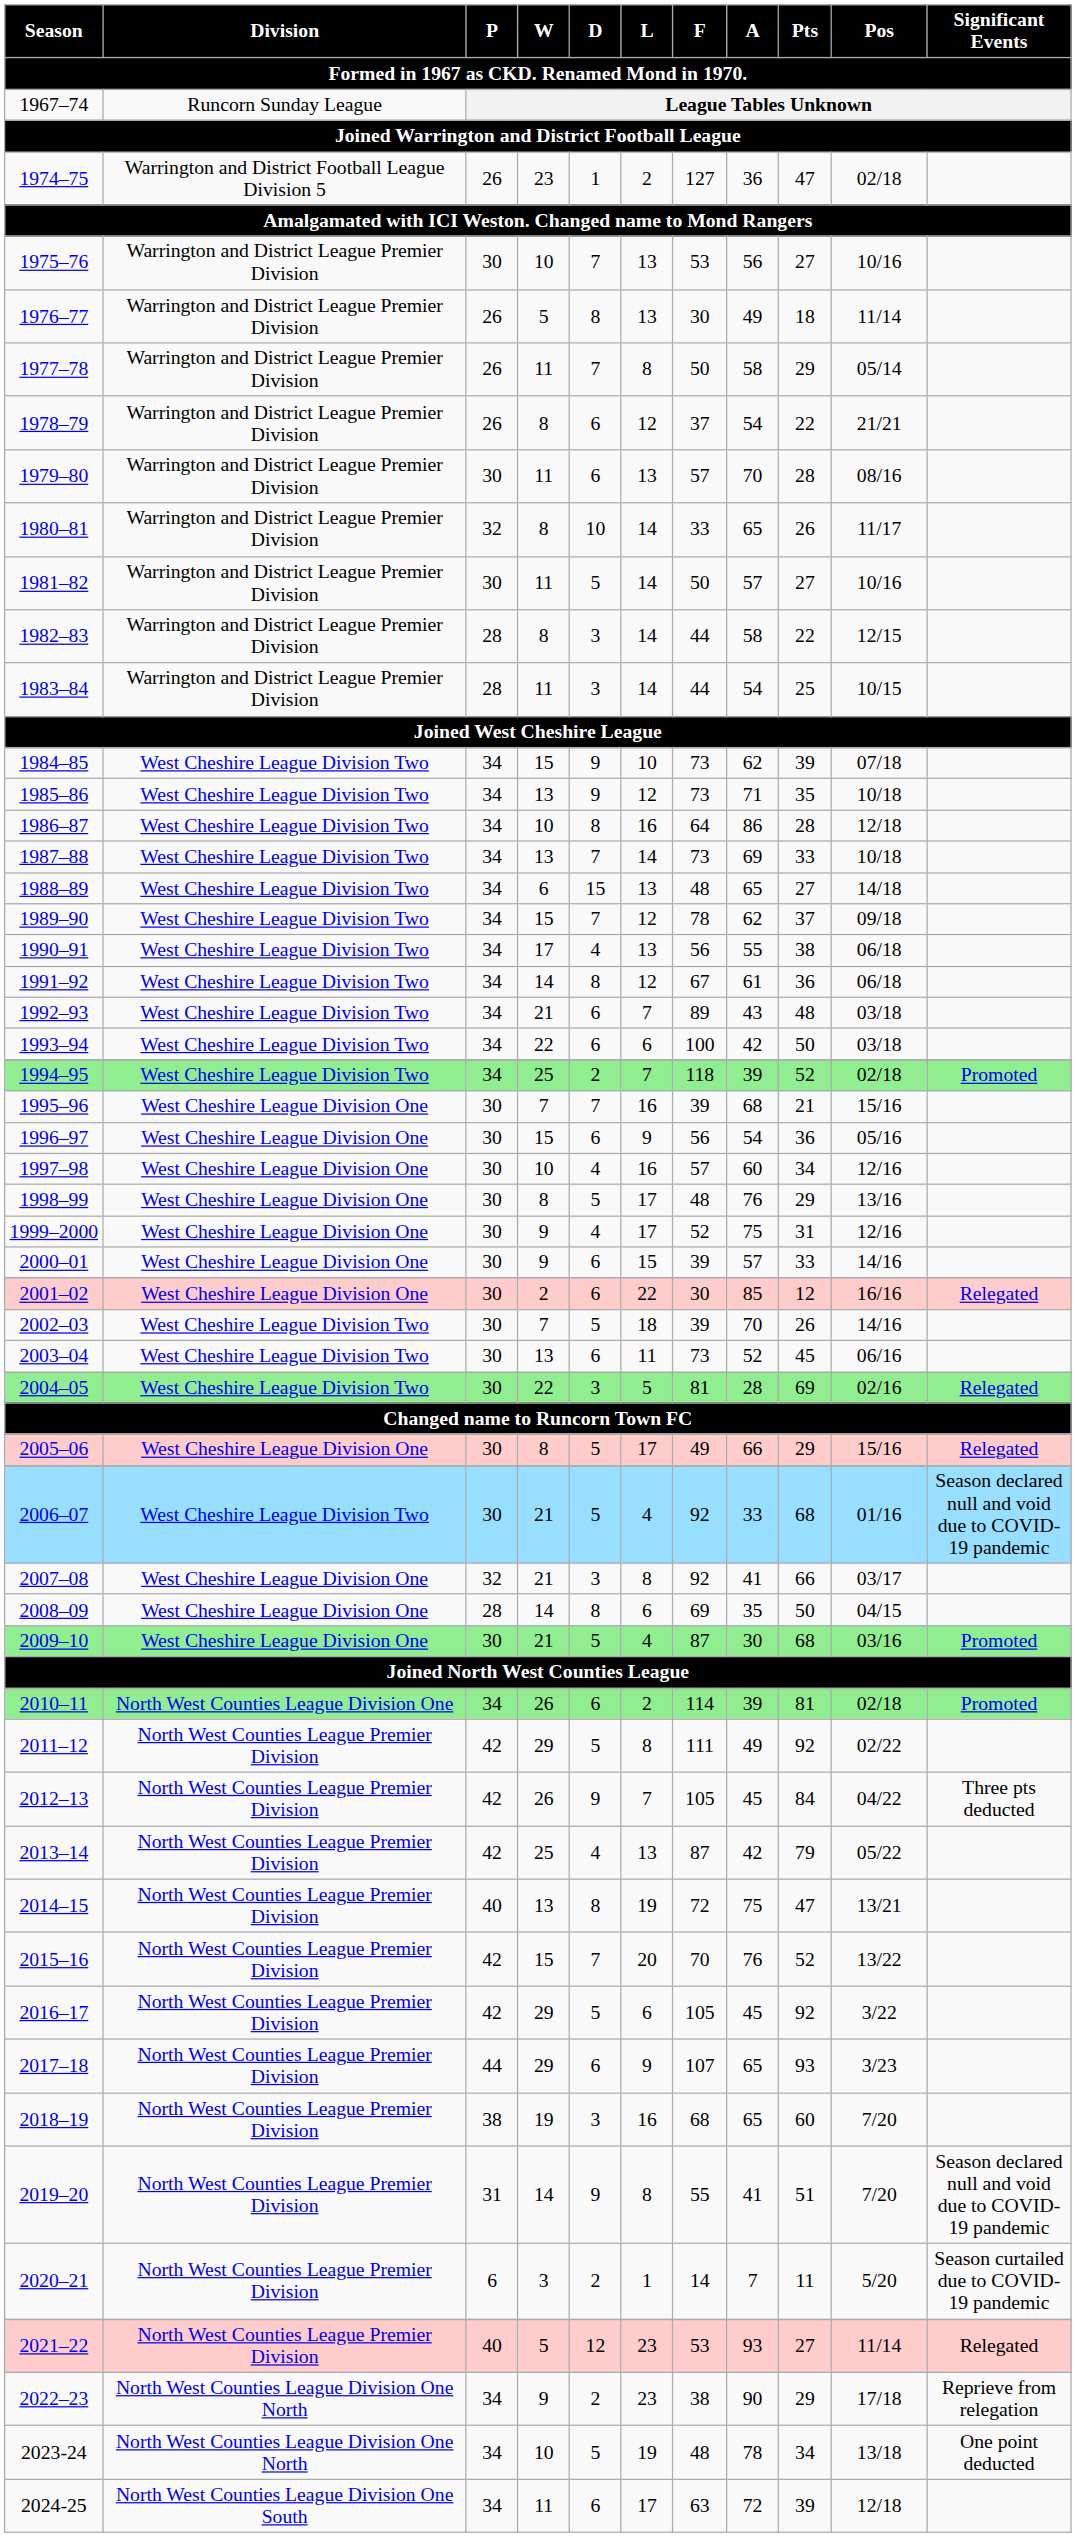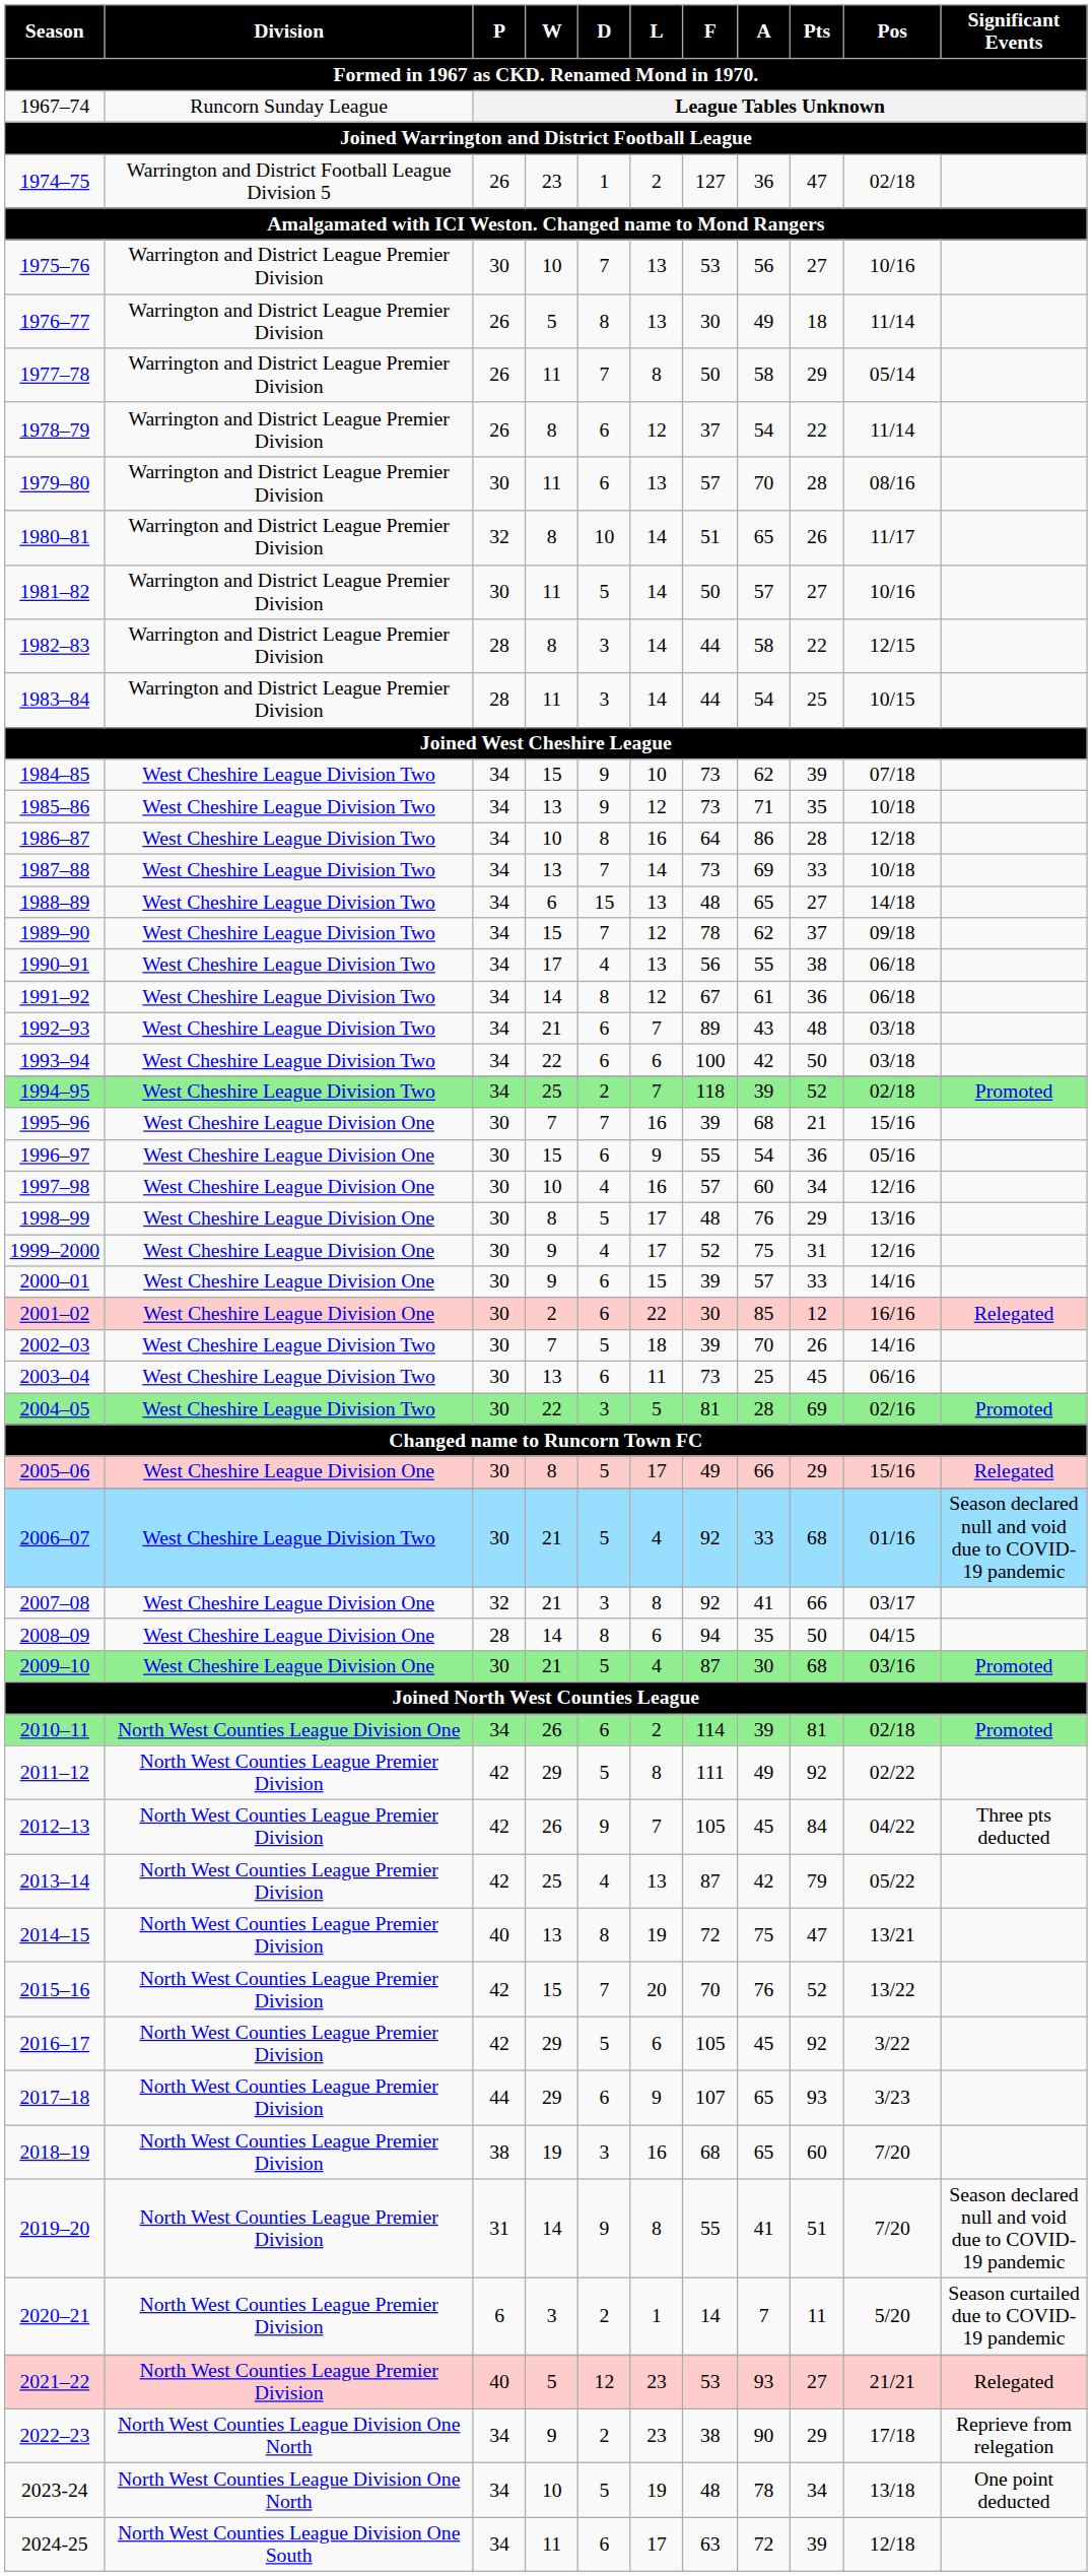 <table class="wikitable" style="text-align:center">
 <tr style="background: black; color: white">
 <td width="80pt"><strong>Season</strong></td>
 <td width="350pt"><strong>Division</strong></td>
 <td width="40pt"><strong>P</strong></td>
 <td width="40pt"><strong>W</strong></td>
 <td width="40pt"><strong>D</strong></td>
 <td width="40pt"><strong>L</strong></td>
 <td width="40pt"><strong>F</strong></td>
 <td width="40pt"><strong>A</strong></td>
 <td width="40pt"><strong>Pts</strong></td>
 <td width="80pt"><strong>Pos</strong></td>
 <td width="120pt"><strong>Significant Events</strong></td>
 </tr>
 <tr>
 <th colspan=11 style="background: black; color: white"><strong>Formed in 1967 as CKD. Renamed Mond in 1970.</strong></th>
 </tr>
 <tr>
 <td>1967–74</td>
 <td>Runcorn Sunday League</td>
 <th colspan=9>League Tables Unknown</th>
 </tr>
 <tr>
 </tr>
 <tr style="background: black; color: white">
 <th colspan=11 style="background: black; color: white"><strong>Joined Warrington and District Football League</strong></th>
 </tr>
 <tr>
 <td><a href='#'>1974–75</a></td>
 <td>Warrington and District Football League Division 5</td>
 <td>26</td>
 <td>23</td>
 <td>1</td>
 <td>2</td>
 <td>127</td>
 <td>36</td>
 <td>47</td>
 <td>02/18</td>
 <td></td>
 </tr>
 <tr>
 <th colspan=11 style="background: black; color: white"><strong>Amalgamated with ICI Weston. Changed name to Mond Rangers</strong></th>
 </tr>
 <tr>
 <td><a href='#'>1975–76</a></td>
 <td>Warrington and District League Premier Division</td>
 <td>30</td>
 <td>10</td>
 <td>7</td>
 <td>13</td>
 <td>53</td>
 <td>56</td>
 <td>27</td>
 <td>10/16</td>
 <td></td>
 </tr>
 <tr>
 <td><a href='#'>1976–77</a></td>
 <td>Warrington and District League Premier Division</td>
 <td>26</td>
 <td>5</td>
 <td>8</td>
 <td>13</td>
 <td>30</td>
 <td>49</td>
 <td>18</td>
 <td>11/14</td>
 <td></td>
 </tr>
 <tr>
 <td><a href='#'>1977–78</a></td>
 <td>Warrington and District League Premier Division</td>
 <td>26</td>
 <td>11</td>
 <td>7</td>
 <td>8</td>
 <td>50</td>
 <td>58</td>
 <td>29</td>
 <td>05/14</td>
 <td></td>
 </tr>
 <tr>
 <td><a href='#'>1978–79</a></td>
 <td>Warrington and District League Premier Division</td>
 <td>26</td>
 <td>8</td>
 <td>6</td>
 <td>12</td>
 <td>37</td>
 <td>54</td>
 <td>22</td>
-<td>21/21</td>
+<td>11/14</td>
 <td></td>
 </tr>
 <tr>
 <td><a href='#'>1979–80</a></td>
 <td>Warrington and District League Premier Division</td>
 <td>30</td>
 <td>11</td>
 <td>6</td>
 <td>13</td>
 <td>57</td>
 <td>70</td>
 <td>28</td>
 <td>08/16</td>
 <td></td>
 </tr>
 <tr>
 <td><a href='#'>1980–81</a></td>
 <td>Warrington and District League Premier Division</td>
 <td>32</td>
 <td>8</td>
 <td>10</td>
 <td>14</td>
-<td>33</td>
+<td>51</td>
 <td>65</td>
 <td>26</td>
 <td>11/17</td>
 <td></td>
 </tr>
 <tr>
 <td><a href='#'>1981–82</a></td>
 <td>Warrington and District League Premier Division</td>
 <td>30</td>
 <td>11</td>
 <td>5</td>
 <td>14</td>
 <td>50</td>
 <td>57</td>
 <td>27</td>
 <td>10/16</td>
 <td></td>
 </tr>
 <tr>
 <td><a href='#'>1982–83</a></td>
 <td>Warrington and District League Premier Division</td>
 <td>28</td>
 <td>8</td>
 <td>3</td>
 <td>14</td>
 <td>44</td>
 <td>58</td>
 <td>22</td>
 <td>12/15</td>
 <td></td>
 </tr>
 <tr>
 <td><a href='#'>1983–84</a></td>
 <td>Warrington and District League Premier Division</td>
 <td>28</td>
 <td>11</td>
 <td>3</td>
 <td>14</td>
 <td>44</td>
 <td>54</td>
 <td>25</td>
 <td>10/15</td>
 <td></td>
 </tr>
 <tr>
 <th colspan=11 style="background: black; color: white"><strong>Joined West Cheshire League</strong></th>
 </tr>
 <tr>
 <td><a href='#'>1984–85</a></td>
 <td><a href='#'>West Cheshire League Division Two</a></td>
 <td>34</td>
 <td>15</td>
 <td>9</td>
 <td>10</td>
 <td>73</td>
 <td>62</td>
 <td>39</td>
 <td>07/18</td>
 <td></td>
 </tr>
 <tr>
 <td><a href='#'>1985–86</a></td>
 <td><a href='#'>West Cheshire League Division Two</a></td>
 <td>34</td>
 <td>13</td>
 <td>9</td>
 <td>12</td>
 <td>73</td>
 <td>71</td>
 <td>35</td>
 <td>10/18</td>
 <td></td>
 </tr>
 <tr>
 <td><a href='#'>1986–87</a></td>
 <td><a href='#'>West Cheshire League Division Two</a></td>
 <td>34</td>
 <td>10</td>
 <td>8</td>
 <td>16</td>
 <td>64</td>
 <td>86</td>
 <td>28</td>
 <td>12/18</td>
 <td></td>
 </tr>
 <tr>
 <td><a href='#'>1987–88</a></td>
 <td><a href='#'>West Cheshire League Division Two</a></td>
 <td>34</td>
 <td>13</td>
 <td>7</td>
 <td>14</td>
 <td>73</td>
 <td>69</td>
 <td>33</td>
 <td>10/18</td>
 <td></td>
 </tr>
 <tr>
 <td><a href='#'>1988–89</a></td>
 <td><a href='#'>West Cheshire League Division Two</a></td>
 <td>34</td>
 <td>6</td>
 <td>15</td>
 <td>13</td>
 <td>48</td>
 <td>65</td>
 <td>27</td>
 <td>14/18</td>
 <td></td>
 </tr>
 <tr>
 <td><a href='#'>1989–90</a></td>
 <td><a href='#'>West Cheshire League Division Two</a></td>
 <td>34</td>
 <td>15</td>
 <td>7</td>
 <td>12</td>
 <td>78</td>
 <td>62</td>
 <td>37</td>
 <td>09/18</td>
 <td></td>
 </tr>
 <tr>
 <td><a href='#'>1990–91</a></td>
 <td><a href='#'>West Cheshire League Division Two</a></td>
 <td>34</td>
 <td>17</td>
 <td>4</td>
 <td>13</td>
 <td>56</td>
 <td>55</td>
 <td>38</td>
 <td>06/18</td>
 <td></td>
 </tr>
 <tr>
 <td><a href='#'>1991–92</a></td>
 <td><a href='#'>West Cheshire League Division Two</a></td>
 <td>34</td>
 <td>14</td>
 <td>8</td>
 <td>12</td>
 <td>67</td>
 <td>61</td>
 <td>36</td>
 <td>06/18</td>
 <td></td>
 </tr>
 <tr>
 <td><a href='#'>1992–93</a></td>
 <td><a href='#'>West Cheshire League Division Two</a></td>
 <td>34</td>
 <td>21</td>
 <td>6</td>
 <td>7</td>
 <td>89</td>
 <td>43</td>
 <td>48</td>
 <td>03/18</td>
 <td></td>
 </tr>
 <tr>
 <td><a href='#'>1993–94</a></td>
 <td><a href='#'>West Cheshire League Division Two</a></td>
 <td>34</td>
 <td>22</td>
 <td>6</td>
 <td>6</td>
 <td>100</td>
 <td>42</td>
 <td>50</td>
 <td>03/18</td>
 <td></td>
 </tr>
 <tr>
 </tr>
 <tr style="background: #90EE90;">
 <td><a href='#'>1994–95</a></td>
 <td><a href='#'>West Cheshire League Division Two</a></td>
 <td>34</td>
 <td>25</td>
 <td>2</td>
 <td>7</td>
 <td>118</td>
 <td>39</td>
 <td>52</td>
 <td>02/18</td>
 <td><a href='#'>Promoted</a></td>
 </tr>
 <tr>
 <td><a href='#'>1995–96</a></td>
 <td><a href='#'>West Cheshire League Division One</a></td>
 <td>30</td>
 <td>7</td>
 <td>7</td>
 <td>16</td>
 <td>39</td>
 <td>68</td>
 <td>21</td>
 <td>15/16</td>
 <td></td>
 </tr>
 <tr>
 <td><a href='#'>1996–97</a></td>
 <td><a href='#'>West Cheshire League Division One</a></td>
 <td>30</td>
 <td>15</td>
 <td>6</td>
 <td>9</td>
-<td>56</td>
+<td>55</td>
 <td>54</td>
 <td>36</td>
 <td>05/16</td>
 </tr>
 <tr>
 <td><a href='#'>1997–98</a></td>
 <td><a href='#'>West Cheshire League Division One</a></td>
 <td>30</td>
 <td>10</td>
 <td>4</td>
 <td>16</td>
 <td>57</td>
 <td>60</td>
 <td>34</td>
 <td>12/16</td>
 <td></td>
 </tr>
 <tr>
 <td><a href='#'>1998–99</a></td>
 <td><a href='#'>West Cheshire League Division One</a></td>
 <td>30</td>
 <td>8</td>
 <td>5</td>
 <td>17</td>
 <td>48</td>
 <td>76</td>
 <td>29</td>
 <td>13/16</td>
 <td></td>
 </tr>
 <tr>
 <td><a href='#'>1999–2000</a></td>
 <td><a href='#'>West Cheshire League Division One</a></td>
 <td>30</td>
 <td>9</td>
 <td>4</td>
 <td>17</td>
 <td>52</td>
 <td>75</td>
 <td>31</td>
 <td>12/16</td>
 <td></td>
 </tr>
 <tr>
 <td><a href='#'>2000–01</a></td>
 <td><a href='#'>West Cheshire League Division One</a></td>
 <td>30</td>
 <td>9</td>
 <td>6</td>
 <td>15</td>
 <td>39</td>
 <td>57</td>
 <td>33</td>
 <td>14/16</td>
 <td></td>
 </tr>
 <tr>
 </tr>
 <tr style="background: #ffcccc;">
 <td><a href='#'>2001–02</a></td>
 <td><a href='#'>West Cheshire League Division One</a></td>
 <td>30</td>
 <td>2</td>
 <td>6</td>
 <td>22</td>
 <td>30</td>
 <td>85</td>
 <td>12</td>
 <td>16/16</td>
 <td><a href='#'>Relegated</a></td>
 </tr>
 <tr>
 <td><a href='#'>2002–03</a></td>
 <td><a href='#'>West Cheshire League Division Two</a></td>
 <td>30</td>
 <td>7</td>
 <td>5</td>
 <td>18</td>
 <td>39</td>
 <td>70</td>
 <td>26</td>
 <td>14/16</td>
 <td></td>
 </tr>
 <tr>
 <td><a href='#'>2003–04</a></td>
 <td><a href='#'>West Cheshire League Division Two</a></td>
 <td>30</td>
 <td>13</td>
 <td>6</td>
 <td>11</td>
 <td>73</td>
-<td>52</td>
+<td>25</td>
 <td>45</td>
 <td>06/16</td>
 <td></td>
 </tr>
 <tr>
 </tr>
 <tr style="background: #90EE90;">
 <td><a href='#'>2004–05</a></td>
 <td><a href='#'>West Cheshire League Division Two</a></td>
 <td>30</td>
 <td>22</td>
 <td>3</td>
 <td>5</td>
 <td>81</td>
 <td>28</td>
 <td>69</td>
 <td>02/16</td>
-<td><a href='#'>Relegated</a></td>
+<td><a href='#'>Promoted</a></td>
 </tr>
 <tr>
 <th colspan=11 style="background: black; color: white"><strong>Changed name to Runcorn Town FC</strong></th>
 </tr>
 <tr>
 </tr>
 <tr style="background: #ffcccc;">
 <td><a href='#'>2005–06</a></td>
 <td><a href='#'>West Cheshire League Division One</a></td>
 <td>30</td>
 <td>8</td>
 <td>5</td>
 <td>17</td>
 <td>49</td>
 <td>66</td>
 <td>29</td>
 <td>15/16</td>
 <td><a href='#'>Relegated</a></td>
 </tr>
 <tr>
 </tr>
 <tr style="background: #97DEFF;">
 <td><a href='#'>2006–07</a></td>
 <td><a href='#'>West Cheshire League Division Two</a></td>
 <td>30</td>
 <td>21</td>
 <td>5</td>
 <td>4</td>
 <td>92</td>
 <td>33</td>
 <td>68</td>
 <td>01/16</td>
 <td>Season declared null and void due to COVID-19 pandemic</td>
 </tr>
 <tr>
 <td><a href='#'>2007–08</a></td>
 <td><a href='#'>West Cheshire League Division One</a></td>
 <td>32</td>
 <td>21</td>
 <td>3</td>
 <td>8</td>
 <td>92</td>
 <td>41</td>
 <td>66</td>
 <td>03/17</td>
 <td></td>
 </tr>
 <tr>
 <td><a href='#'>2008–09</a></td>
 <td><a href='#'>West Cheshire League Division One</a></td>
 <td>28</td>
 <td>14</td>
 <td>8</td>
 <td>6</td>
-<td>69</td>
+<td>94</td>
 <td>35</td>
 <td>50</td>
 <td>04/15</td>
 <td></td>
 </tr>
 <tr style="background: #90EE90;">
 <td><a href='#'>2009–10</a></td>
 <td><a href='#'>West Cheshire League Division One</a></td>
 <td>30</td>
 <td>21</td>
 <td>5</td>
 <td>4</td>
 <td>87</td>
 <td>30</td>
 <td>68</td>
 <td>03/16</td>
 <td><a href='#'>Promoted</a></td>
 </tr>
 <tr>
 <th colspan=11 style="background: black; color: white"><strong>Joined North West Counties League</strong></th>
 </tr>
 <tr>
 </tr>
 <tr style="background: #90EE90;">
 <td><a href='#'>2010–11</a></td>
 <td><a href='#'>North West Counties League Division One</a></td>
 <td>34</td>
 <td>26</td>
 <td>6</td>
 <td>2</td>
 <td>114</td>
 <td>39</td>
 <td>81</td>
 <td>02/18</td>
 <td><a href='#'>Promoted</a></td>
 </tr>
 <tr>
 <td><a href='#'>2011–12</a></td>
 <td><a href='#'>North West Counties League Premier Division</a></td>
 <td>42</td>
 <td>29</td>
 <td>5</td>
 <td>8</td>
 <td>111</td>
 <td>49</td>
 <td>92</td>
 <td>02/22</td>
 <td></td>
 </tr>
 <tr>
 <td><a href='#'>2012–13</a></td>
 <td><a href='#'>North West Counties League Premier Division</a></td>
 <td>42</td>
 <td>26</td>
 <td>9</td>
 <td>7</td>
 <td>105</td>
 <td>45</td>
 <td>84</td>
 <td>04/22</td>
 <td>Three pts deducted</td>
 </tr>
 <tr>
 <td><a href='#'>2013–14</a></td>
 <td><a href='#'>North West Counties League Premier Division</a></td>
 <td>42</td>
 <td>25</td>
 <td>4</td>
 <td>13</td>
 <td>87</td>
 <td>42</td>
 <td>79</td>
 <td>05/22</td>
 <td></td>
 </tr>
 <tr>
 <td><a href='#'>2014–15</a></td>
 <td><a href='#'>North West Counties League Premier Division</a></td>
 <td>40</td>
 <td>13</td>
 <td>8</td>
 <td>19</td>
 <td>72</td>
 <td>75</td>
 <td>47</td>
 <td>13/21</td>
 <td></td>
 </tr>
 <tr>
 <td><a href='#'>2015–16</a></td>
 <td><a href='#'>North West Counties League Premier Division</a></td>
 <td>42</td>
 <td>15</td>
 <td>7</td>
 <td>20</td>
 <td>70</td>
 <td>76</td>
 <td>52</td>
 <td>13/22</td>
 <td></td>
 </tr>
 <tr>
 <td><a href='#'>2016–17</a></td>
 <td><a href='#'>North West Counties League Premier Division</a></td>
 <td>42</td>
 <td>29</td>
 <td>5</td>
 <td>6</td>
 <td>105</td>
 <td>45</td>
 <td>92</td>
 <td>3/22</td>
 <td></td>
 </tr>
 <tr>
 <td><a href='#'>2017–18</a></td>
 <td><a href='#'>North West Counties League Premier Division</a></td>
 <td>44</td>
 <td>29</td>
 <td>6</td>
 <td>9</td>
 <td>107</td>
 <td>65</td>
 <td>93</td>
 <td>3/23</td>
 <td></td>
 </tr>
 <tr>
 <td><a href='#'>2018–19</a></td>
 <td><a href='#'>North West Counties League Premier Division</a></td>
 <td>38</td>
 <td>19</td>
 <td>3</td>
 <td>16</td>
 <td>68</td>
 <td>65</td>
 <td>60</td>
 <td>7/20</td>
 <td></td>
 </tr>
 <tr>
 <td><a href='#'>2019–20</a></td>
 <td><a href='#'>North West Counties League Premier Division</a></td>
 <td>31</td>
 <td>14</td>
 <td>9</td>
 <td>8</td>
 <td>55</td>
 <td>41</td>
 <td>51</td>
 <td>7/20</td>
 <td>Season declared null and void due to COVID-19 pandemic</td>
 </tr>
 <tr>
 <td><a href='#'>2020–21</a></td>
 <td><a href='#'>North West Counties League Premier Division</a></td>
 <td>6</td>
 <td>3</td>
 <td>2</td>
 <td>1</td>
 <td>14</td>
 <td>7</td>
 <td>11</td>
 <td>5/20</td>
 <td>Season curtailed due to COVID-19 pandemic</td>
 </tr>
 <tr>
 </tr>
 <tr style="background: #ffcccc;">
 <td><a href='#'>2021–22</a></td>
 <td><a href='#'>North West Counties League Premier Division</a></td>
 <td>40</td>
 <td>5</td>
 <td>12</td>
 <td>23</td>
 <td>53</td>
 <td>93</td>
 <td>27</td>
-<td>11/14</td>
+<td>21/21</td>
 <td>Relegated</td>
 </tr>
 <tr>
 <td><a href='#'>2022–23</a></td>
 <td><a href='#'>North West Counties League Division One North</a></td>
 <td>34</td>
 <td>9</td>
 <td>2</td>
 <td>23</td>
 <td>38</td>
 <td>90</td>
 <td>29</td>
 <td>17/18</td>
 <td>Reprieve from relegation</td>
 </tr>
 <tr>
 <td>2023-24</td>
 <td><a href='#'>North West Counties League Division One North</a></td>
 <td>34</td>
 <td>10</td>
 <td>5</td>
 <td>19</td>
 <td>48</td>
 <td>78</td>
 <td>34</td>
 <td>13/18</td>
 <td>One point deducted</td>
 </tr>
 <tr>
 <td>2024-25</td>
 <td><a href='#'>North West Counties League Division One South</a></td>
 <td>34</td>
 <td>11</td>
 <td>6</td>
 <td>17</td>
 <td>63</td>
 <td>72</td>
 <td>39</td>
 <td>12/18</td>
 <td></td>
 </tr>
 </table>
